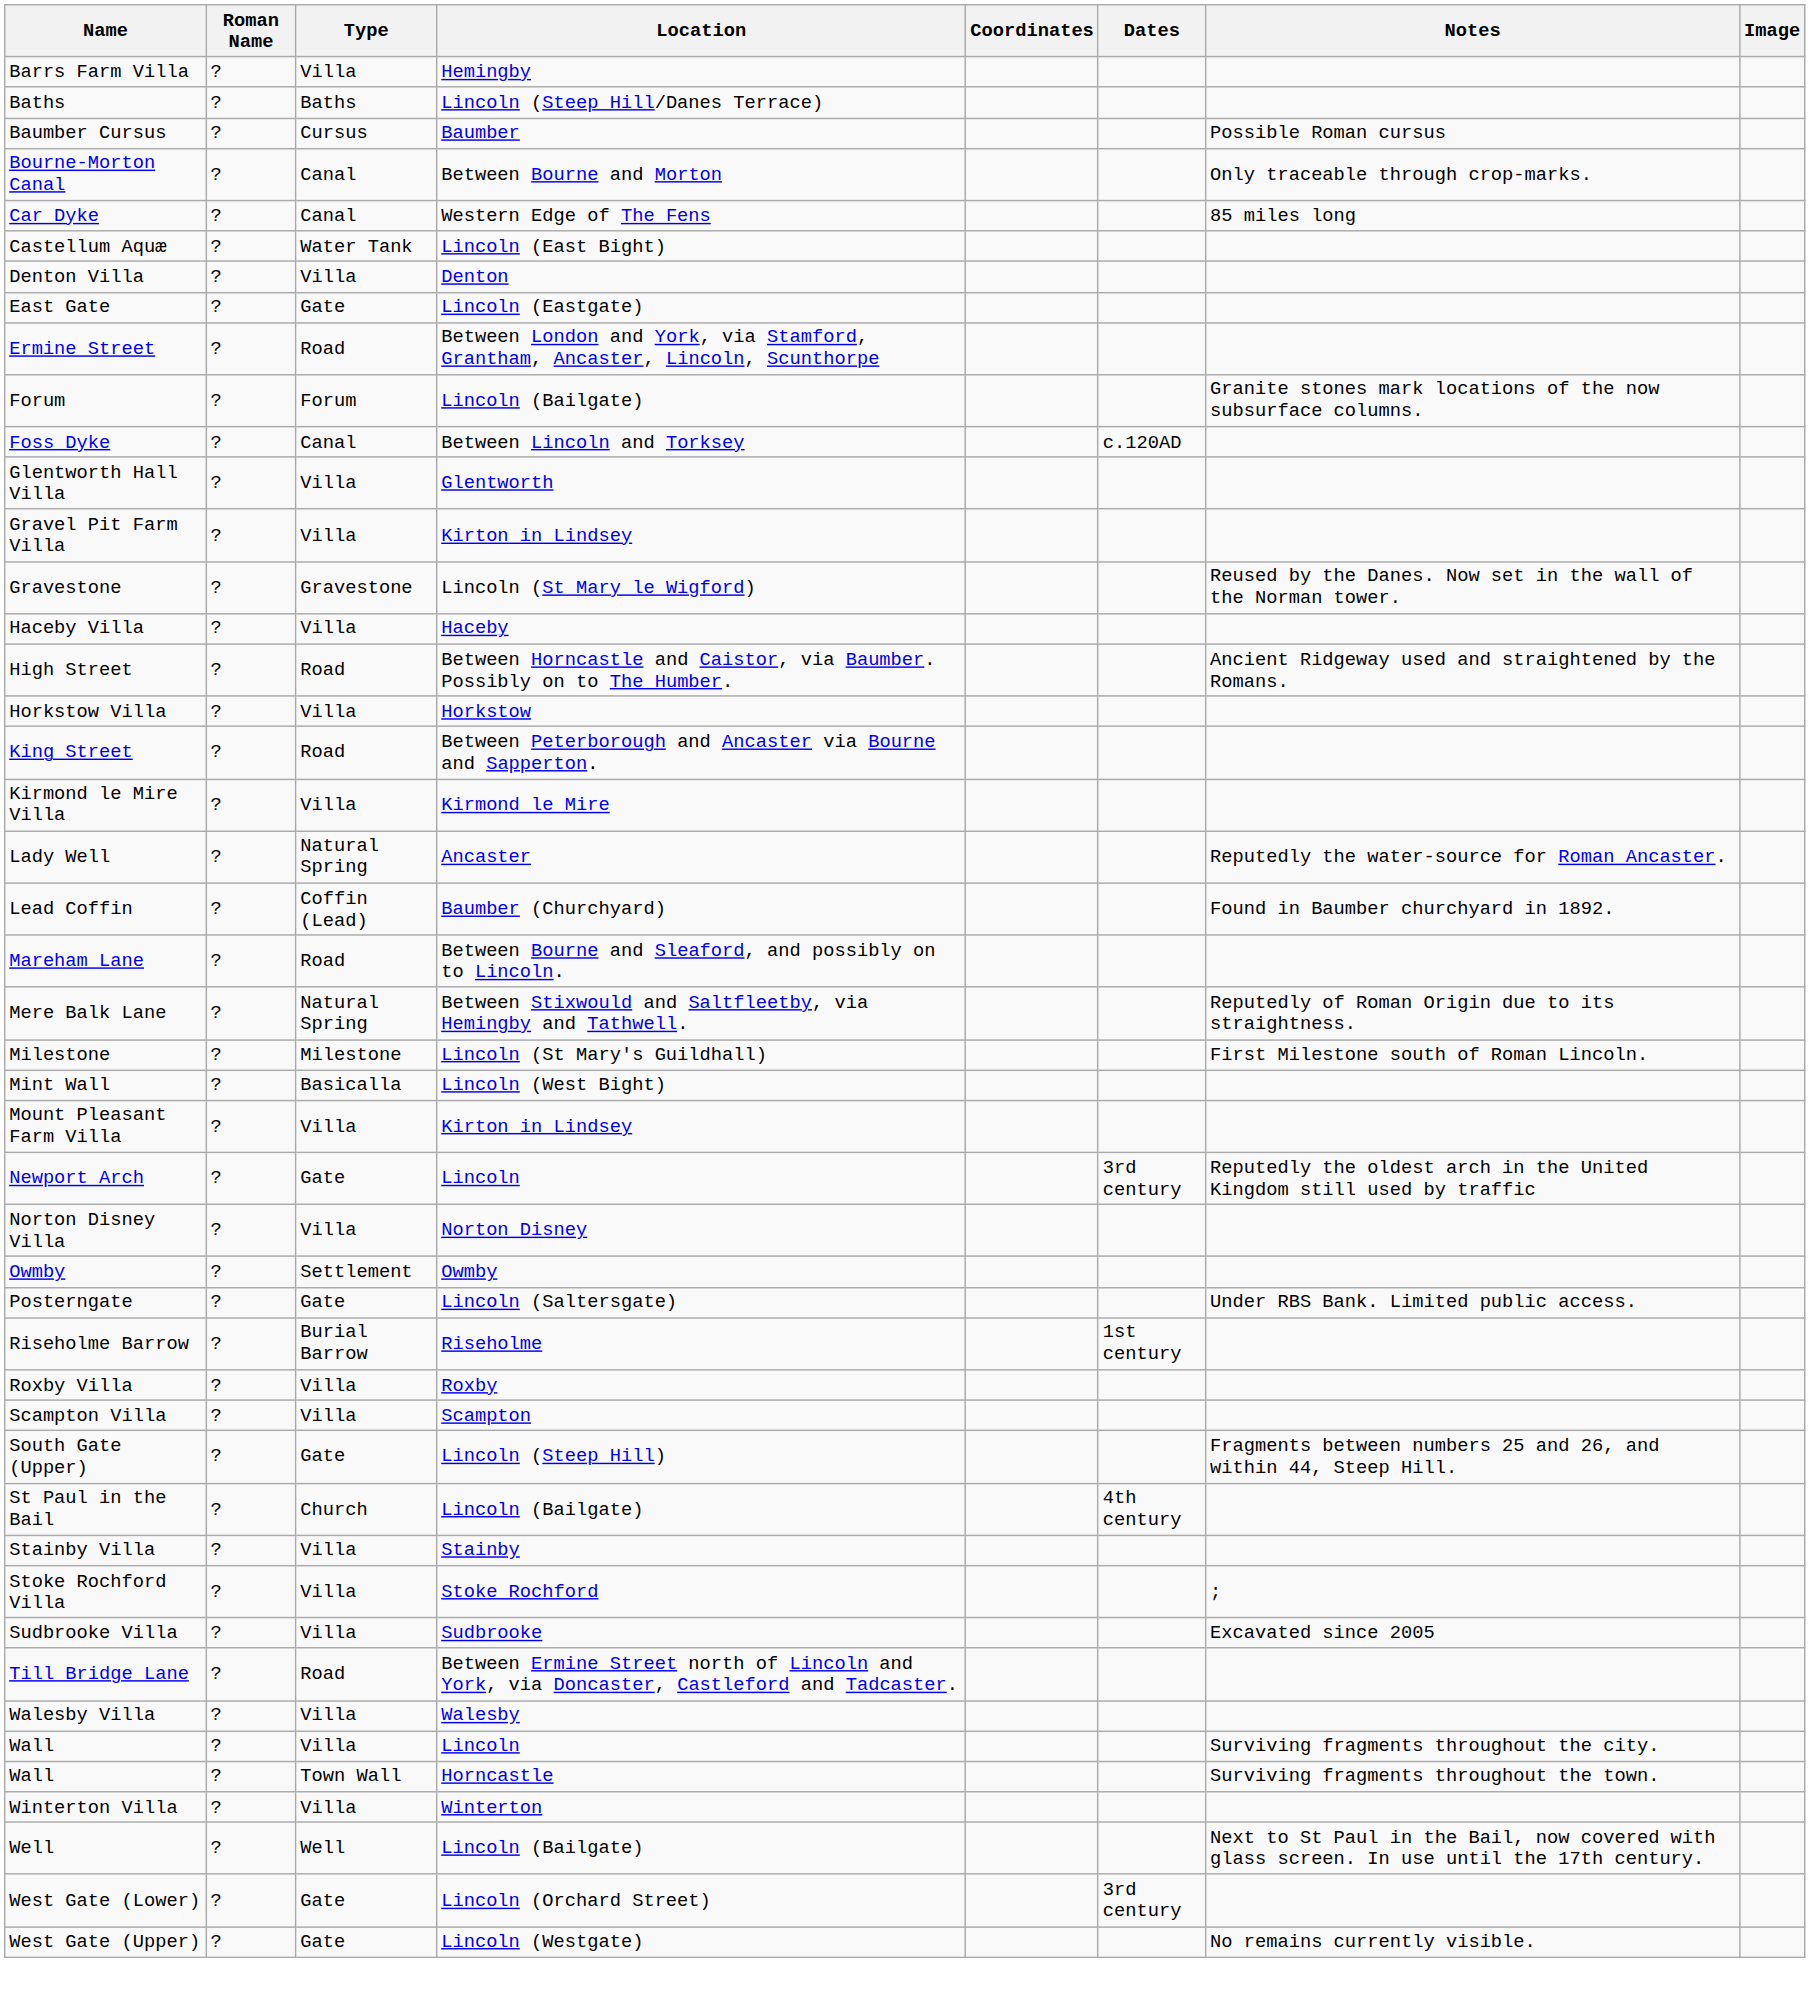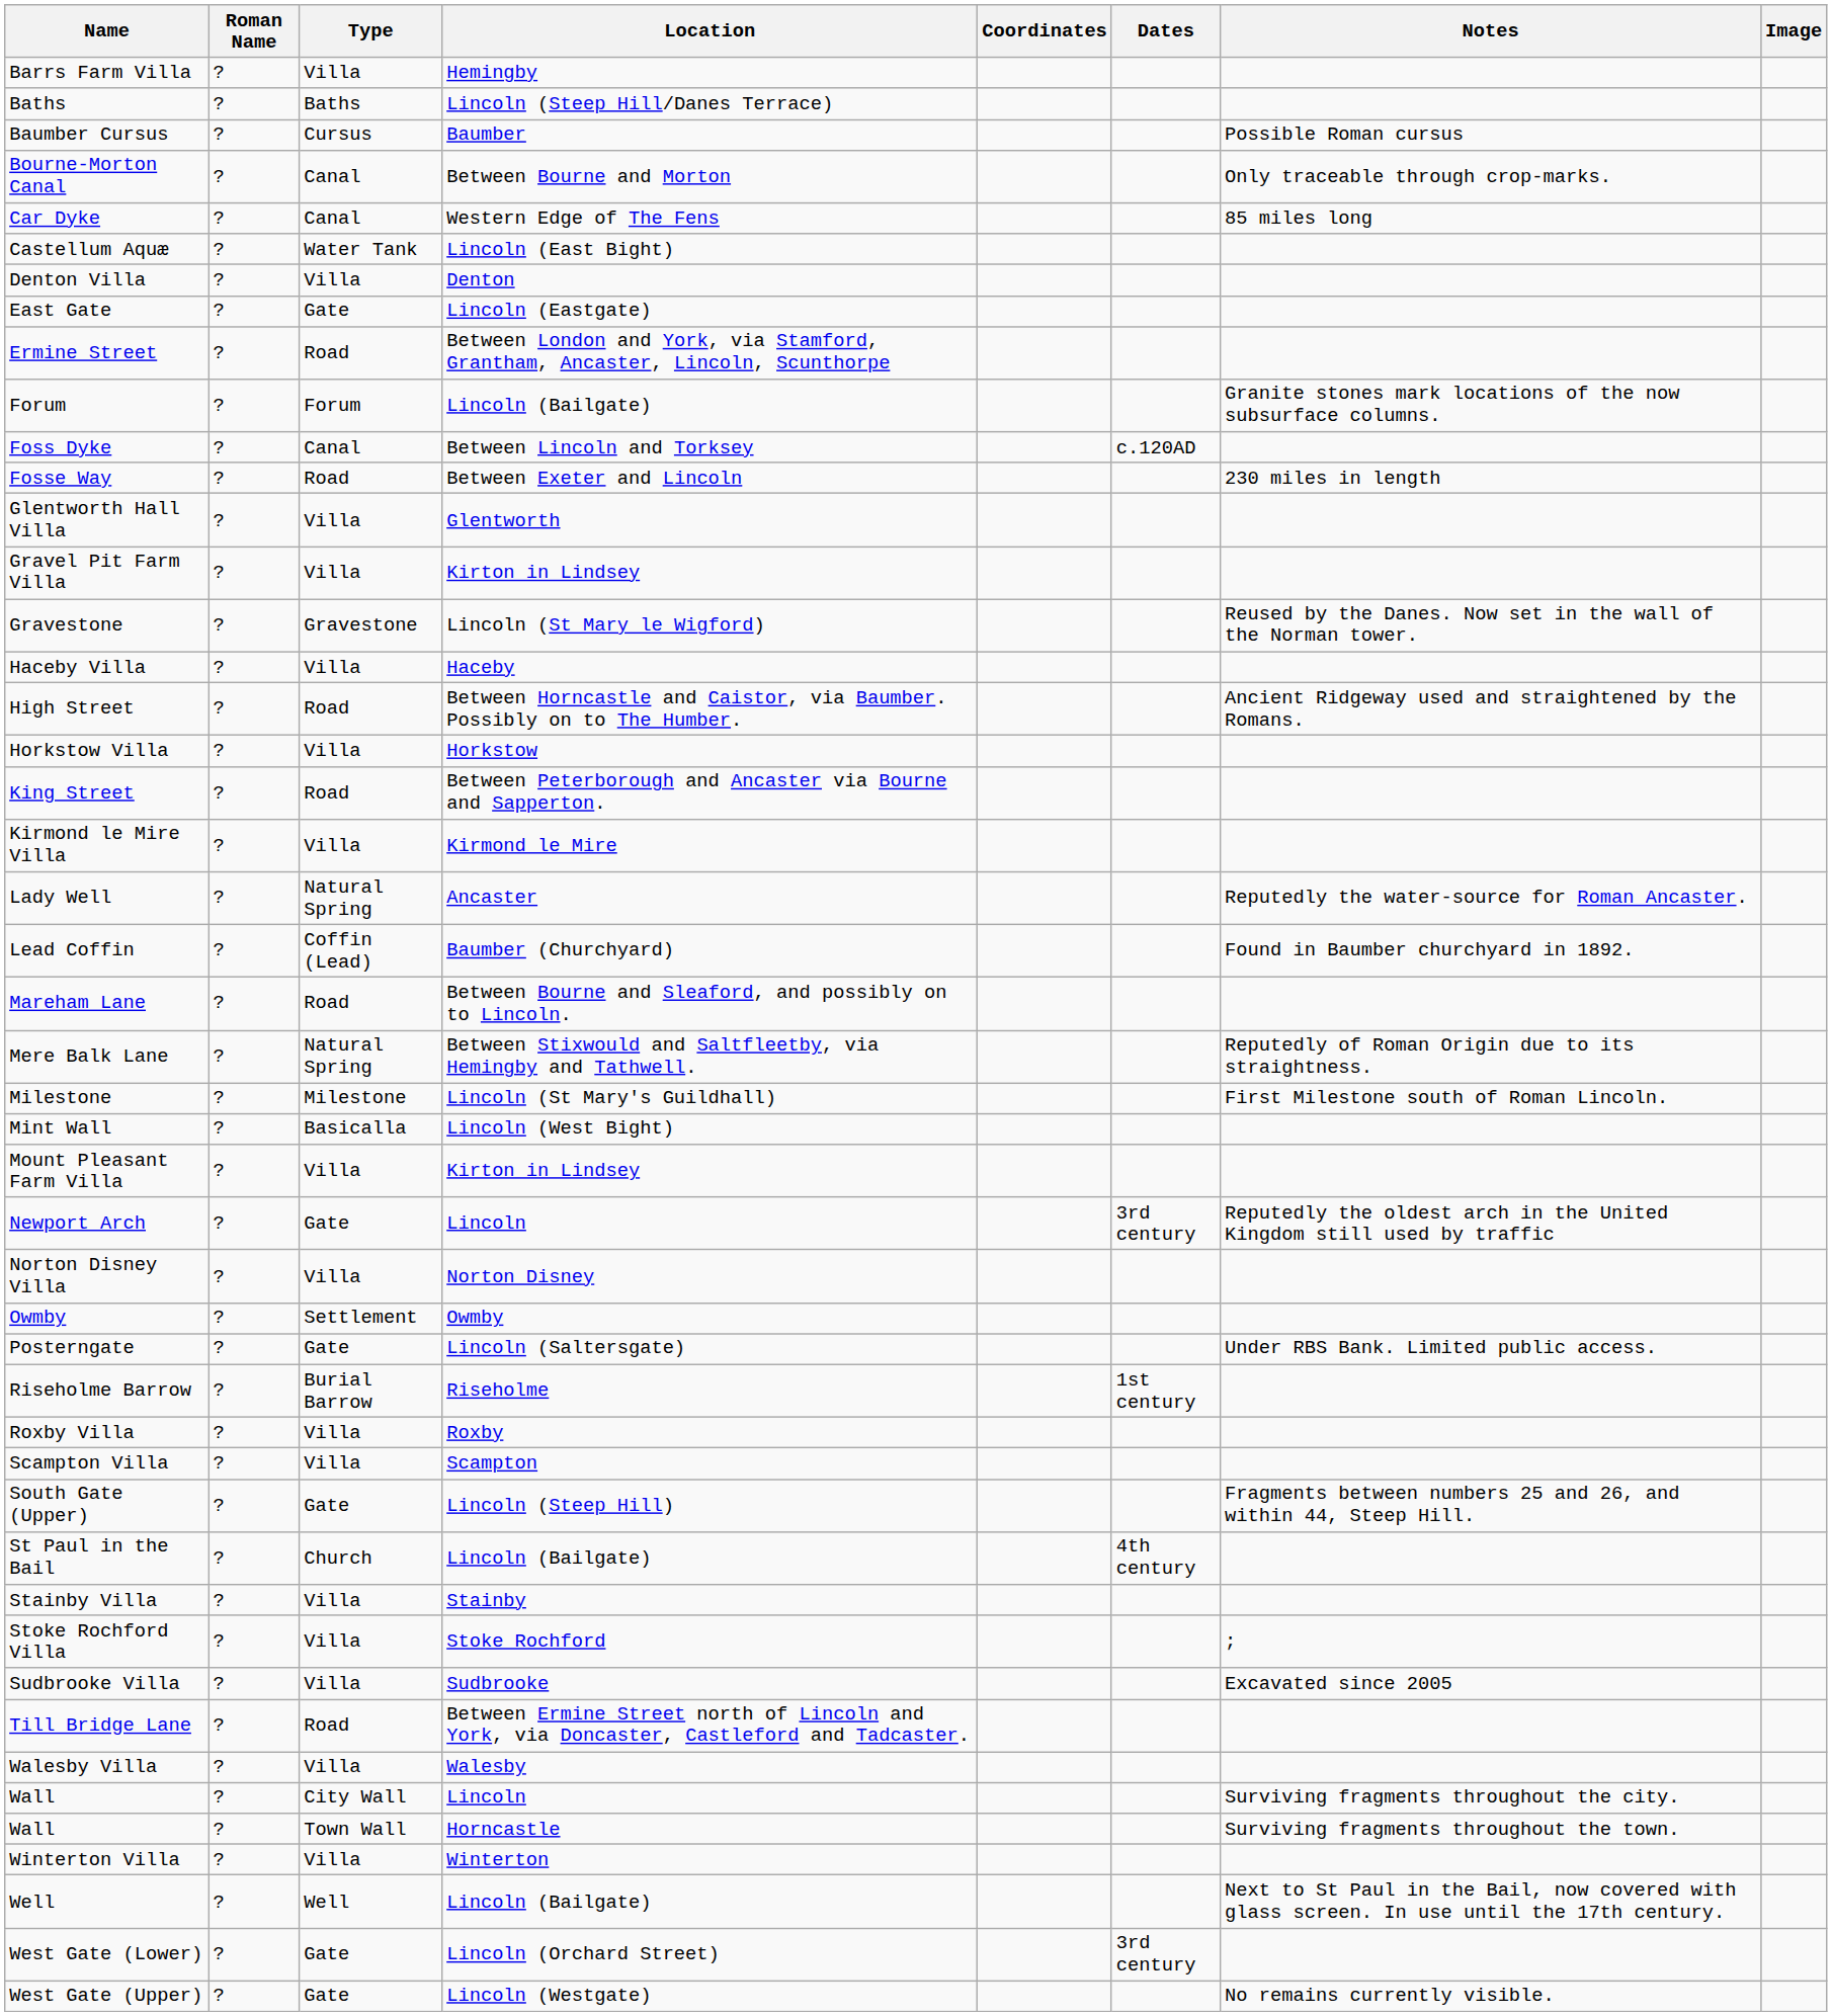 <table class="wikitable sortable">
 <tr>
 <th>Name</th>
 <th>Roman Name</th>
 <th>Type</th>
 <th>Location</th>
 <th>Coordinates</th>
 <th>Dates</th>
 <th>Notes</th>
 <th>Image</th>
 </tr>
 <tr>
 <td>Barrs Farm Villa</td>
 <td>?</td>
 <td>Villa</td>
 <td><a href='#'>Hemingby</a></td>
 <td></td>
 <td></td>
 <td></td>
 <td></td>
 </tr>
 <tr>
 <td>Baths</td>
 <td>?</td>
 <td>Baths</td>
 <td><a href='#'>Lincoln</a> (<a href='#'>Steep Hill</a>/Danes Terrace)</td>
 <td></td>
 <td></td>
 <td></td>
 <td></td>
 </tr>
 <tr>
 <td>Baumber Cursus</td>
 <td>?</td>
 <td>Cursus</td>
 <td><a href='#'>Baumber</a></td>
 <td></td>
 <td></td>
 <td>Possible Roman cursus</td>
 <td></td>
 </tr>
 <tr>
 <td><a href='#'>Bourne-Morton Canal</a></td>
 <td>?</td>
 <td>Canal</td>
 <td>Between <a href='#'>Bourne</a> and <a href='#'>Morton</a></td>
 <td></td>
 <td></td>
 <td>Only traceable through crop-marks.</td>
 <td></td>
 </tr>
 <tr>
 <td><a href='#'>Car Dyke</a></td>
 <td>?</td>
 <td>Canal</td>
 <td>Western Edge of <a href='#'>The Fens</a></td>
 <td></td>
 <td></td>
 <td>85 miles long</td>
 <td></td>
 </tr>
 <tr>
 <td>Castellum Aquæ</td>
 <td>?</td>
 <td>Water Tank</td>
 <td><a href='#'>Lincoln</a> (East Bight)</td>
 <td></td>
 <td></td>
 <td></td>
 <td></td>
 </tr>
 <tr>
 <td>Denton Villa</td>
 <td>?</td>
 <td>Villa</td>
 <td><a href='#'>Denton</a></td>
 <td></td>
 <td></td>
 <td></td>
 <td></td>
 </tr>
 <tr>
 <td>East Gate</td>
 <td>?</td>
 <td>Gate</td>
 <td><a href='#'>Lincoln</a> (Eastgate)</td>
 <td></td>
 <td></td>
 <td></td>
 <td></td>
 </tr>
 <tr>
 <td><a href='#'>Ermine Street</a></td>
 <td>?</td>
 <td>Road</td>
 <td>Between <a href='#'>London</a> and <a href='#'>York</a>, via <a href='#'>Stamford</a>, <a href='#'>Grantham</a>, <a href='#'>Ancaster</a>, <a href='#'>Lincoln</a>, <a href='#'>Scunthorpe</a></td>
 <td></td>
 <td></td>
 <td></td>
 <td></td>
 </tr>
 <tr>
 <td>Forum</td>
 <td>?</td>
 <td>Forum</td>
 <td><a href='#'>Lincoln</a> (Bailgate)</td>
 <td></td>
 <td></td>
 <td>Granite stones mark locations of the now subsurface columns.</td>
 <td></td>
 </tr>
 <tr>
 <td><a href='#'>Foss Dyke</a></td>
 <td>?</td>
 <td>Canal</td>
 <td>Between <a href='#'>Lincoln</a> and <a href='#'>Torksey</a></td>
 <td></td>
 <td>c.120AD</td>
 <td></td>
+<td></td>
+</tr>
+<tr>
+<td><a href='#'>Fosse Way</a></td>
+<td>?</td>
+<td>Road</td>
+<td>Between <a href='#'>Exeter</a> and <a href='#'>Lincoln</a></td>
+<td></td>
+<td></td>
+<td>230 miles in length</td>
 <td></td>
 </tr>
 <tr>
 <td>Glentworth Hall Villa</td>
 <td>?</td>
 <td>Villa</td>
 <td><a href='#'>Glentworth</a></td>
 <td></td>
 <td></td>
 <td></td>
 <td></td>
 </tr>
 <tr>
 <td>Gravel Pit Farm Villa</td>
 <td>?</td>
 <td>Villa</td>
 <td><a href='#'>Kirton in Lindsey</a></td>
 <td></td>
 <td></td>
 <td></td>
 <td></td>
 </tr>
 <tr>
 <td>Gravestone</td>
 <td>?</td>
 <td>Gravestone</td>
 <td>Lincoln (<a href='#'>St Mary le Wigford</a>)</td>
 <td></td>
 <td></td>
 <td>Reused by the Danes. Now set in the wall of the Norman tower.</td>
 <td></td>
 </tr>
 <tr>
 <td>Haceby Villa</td>
 <td>?</td>
 <td>Villa</td>
 <td><a href='#'>Haceby</a></td>
 <td></td>
 <td></td>
 <td></td>
 <td></td>
 </tr>
 <tr>
 <td>High Street</td>
 <td>?</td>
 <td>Road</td>
 <td>Between <a href='#'>Horncastle</a> and <a href='#'>Caistor</a>, via <a href='#'>Baumber</a>. Possibly on to <a href='#'>The Humber</a>.</td>
 <td></td>
 <td></td>
 <td>Ancient Ridgeway used and straightened by the Romans.</td>
 <td></td>
 </tr>
 <tr>
 <td>Horkstow Villa</td>
 <td>?</td>
 <td>Villa</td>
 <td><a href='#'>Horkstow</a></td>
 <td></td>
 <td></td>
 <td></td>
 <td></td>
 </tr>
 <tr>
 <td><a href='#'>King Street</a></td>
 <td>?</td>
 <td>Road</td>
 <td>Between <a href='#'>Peterborough</a> and <a href='#'>Ancaster</a> via <a href='#'>Bourne</a> and <a href='#'>Sapperton</a>.</td>
 <td></td>
 <td></td>
 <td></td>
 <td></td>
 </tr>
 <tr>
 <td>Kirmond le Mire Villa</td>
 <td>?</td>
 <td>Villa</td>
 <td><a href='#'>Kirmond le Mire</a></td>
 <td></td>
 <td></td>
 <td></td>
 <td></td>
 </tr>
 <tr>
 <td>Lady Well</td>
 <td>?</td>
 <td>Natural Spring</td>
 <td><a href='#'>Ancaster</a></td>
 <td></td>
 <td></td>
 <td>Reputedly the water-source for <a href='#'>Roman Ancaster</a>.</td>
 <td></td>
 </tr>
 <tr>
 <td>Lead Coffin</td>
 <td>?</td>
 <td>Coffin (Lead)</td>
 <td><a href='#'>Baumber</a> (Churchyard)</td>
 <td></td>
 <td></td>
 <td>Found in Baumber churchyard in 1892.</td>
 <td></td>
 </tr>
 <tr>
 <td><a href='#'>Mareham Lane</a></td>
 <td>?</td>
 <td>Road</td>
 <td>Between <a href='#'>Bourne</a> and <a href='#'>Sleaford</a>, and possibly on to <a href='#'>Lincoln</a>.</td>
 <td></td>
 <td></td>
 <td></td>
 <td></td>
 </tr>
 <tr>
 <td>Mere Balk Lane</td>
 <td>?</td>
 <td>Natural Spring</td>
 <td>Between <a href='#'>Stixwould</a> and <a href='#'>Saltfleetby</a>, via <a href='#'>Hemingby</a> and <a href='#'>Tathwell</a>.</td>
 <td></td>
 <td></td>
 <td>Reputedly of Roman Origin due to its straightness.</td>
 <td></td>
 </tr>
 <tr>
 <td>Milestone</td>
 <td>?</td>
 <td>Milestone</td>
 <td><a href='#'>Lincoln</a> (St Mary's Guildhall)</td>
 <td></td>
 <td></td>
 <td>First Milestone south of Roman Lincoln.</td>
 <td></td>
 </tr>
 <tr>
 <td>Mint Wall</td>
 <td>?</td>
 <td>Basicalla</td>
 <td><a href='#'>Lincoln</a> (West Bight)</td>
 <td></td>
 <td></td>
 <td></td>
 <td></td>
 </tr>
 <tr>
 <td>Mount Pleasant Farm Villa</td>
 <td>?</td>
 <td>Villa</td>
 <td><a href='#'>Kirton in Lindsey</a></td>
 <td></td>
 <td></td>
 <td></td>
 <td></td>
 </tr>
 <tr>
 <td><a href='#'>Newport Arch</a></td>
 <td>?</td>
 <td>Gate</td>
 <td><a href='#'>Lincoln</a></td>
 <td></td>
 <td>3rd century</td>
 <td>Reputedly the oldest arch in the United Kingdom still used by traffic</td>
 <td></td>
 </tr>
 <tr>
 <td>Norton Disney Villa</td>
 <td>?</td>
 <td>Villa</td>
 <td><a href='#'>Norton Disney</a></td>
 <td></td>
 <td></td>
 <td></td>
 <td></td>
 </tr>
 <tr>
 <td><a href='#'>Owmby</a></td>
 <td>?</td>
 <td>Settlement</td>
 <td><a href='#'>Owmby</a></td>
 <td></td>
 <td></td>
 <td></td>
 <td></td>
 </tr>
 <tr>
 <td>Posterngate</td>
 <td>?</td>
 <td>Gate</td>
 <td><a href='#'>Lincoln</a> (Saltersgate)</td>
 <td></td>
 <td></td>
 <td>Under RBS Bank. Limited public access.</td>
 <td></td>
 </tr>
 <tr>
 <td>Riseholme Barrow</td>
 <td>?</td>
 <td>Burial Barrow</td>
 <td><a href='#'>Riseholme</a></td>
 <td></td>
 <td>1st century</td>
 <td></td>
 <td></td>
 </tr>
 <tr>
 <td>Roxby Villa</td>
 <td>?</td>
 <td>Villa</td>
 <td><a href='#'>Roxby</a></td>
 <td></td>
 <td></td>
 <td></td>
 <td></td>
 </tr>
 <tr>
 <td>Scampton Villa</td>
 <td>?</td>
 <td>Villa</td>
 <td><a href='#'>Scampton</a></td>
 <td></td>
 <td></td>
 <td></td>
 <td></td>
 </tr>
 <tr>
 <td>South Gate (Upper)</td>
 <td>?</td>
 <td>Gate</td>
 <td><a href='#'>Lincoln</a> (<a href='#'>Steep Hill</a>)</td>
 <td></td>
 <td></td>
 <td>Fragments between numbers 25 and 26, and within 44, Steep Hill.</td>
 <td></td>
 </tr>
 <tr>
 <td>St Paul in the Bail</td>
 <td>?</td>
 <td>Church</td>
 <td><a href='#'>Lincoln</a> (Bailgate)</td>
 <td></td>
 <td>4th century</td>
 <td></td>
 <td></td>
 </tr>
 <tr>
 <td>Stainby Villa</td>
 <td>?</td>
 <td>Villa</td>
 <td><a href='#'>Stainby</a></td>
 <td></td>
 <td></td>
 <td></td>
 <td></td>
 </tr>
 <tr>
 <td>Stoke Rochford Villa</td>
 <td>?</td>
 <td>Villa</td>
 <td><a href='#'>Stoke Rochford</a></td>
 <td></td>
 <td></td>
 <td>; </td>
 <td></td>
 </tr>
 <tr>
 <td>Sudbrooke Villa</td>
 <td>?</td>
 <td>Villa</td>
 <td><a href='#'>Sudbrooke</a></td>
 <td></td>
 <td></td>
 <td>Excavated since 2005</td>
 <td></td>
 </tr>
 <tr>
 <td><a href='#'>Till Bridge Lane</a></td>
 <td>?</td>
 <td>Road</td>
 <td>Between <a href='#'>Ermine Street</a> north of <a href='#'>Lincoln</a> and <a href='#'>York</a>, via <a href='#'>Doncaster</a>, <a href='#'>Castleford</a> and <a href='#'>Tadcaster</a>.</td>
 <td></td>
 <td></td>
 <td></td>
 <td></td>
 </tr>
 <tr>
 <td>Walesby Villa</td>
 <td>?</td>
 <td>Villa</td>
 <td><a href='#'>Walesby</a></td>
 <td></td>
 <td></td>
 <td></td>
 <td></td>
 </tr>
 <tr>
 <td>Wall</td>
 <td>?</td>
-<td>Villa</td>
+<td>City Wall</td>
 <td><a href='#'>Lincoln</a></td>
 <td></td>
 <td></td>
 <td>Surviving fragments throughout the city.</td>
 <td></td>
 </tr>
 <tr>
 <td>Wall</td>
 <td>?</td>
 <td>Town Wall</td>
 <td><a href='#'>Horncastle</a></td>
 <td></td>
 <td></td>
 <td>Surviving fragments throughout the town.</td>
 <td></td>
 </tr>
 <tr>
 <td>Winterton Villa</td>
 <td>?</td>
 <td>Villa</td>
 <td><a href='#'>Winterton</a></td>
 <td></td>
 <td></td>
 <td></td>
 <td></td>
 </tr>
 <tr>
 <td>Well</td>
 <td>?</td>
 <td>Well</td>
 <td><a href='#'>Lincoln</a> (Bailgate)</td>
 <td></td>
 <td></td>
 <td>Next to St Paul in the Bail, now covered with glass screen. In use until the 17th century.</td>
 <td></td>
 </tr>
 <tr>
 <td>West Gate (Lower)</td>
 <td>?</td>
 <td>Gate</td>
 <td><a href='#'>Lincoln</a> (Orchard Street)</td>
 <td></td>
 <td>3rd century</td>
 <td></td>
 <td></td>
 </tr>
 <tr>
 <td>West Gate (Upper)</td>
 <td>?</td>
 <td>Gate</td>
 <td><a href='#'>Lincoln</a> (Westgate)</td>
 <td></td>
 <td></td>
 <td>No remains currently visible.</td>
 <td></td>
 </tr>
 </table>
